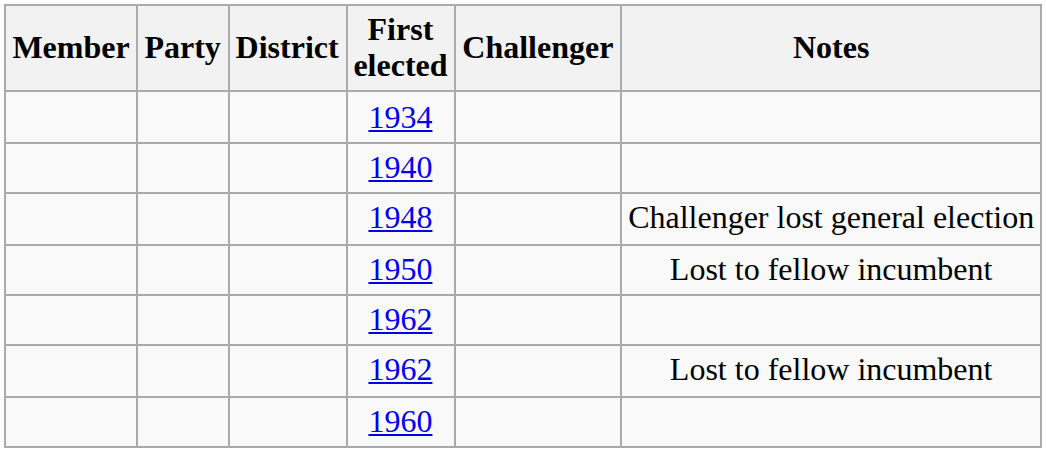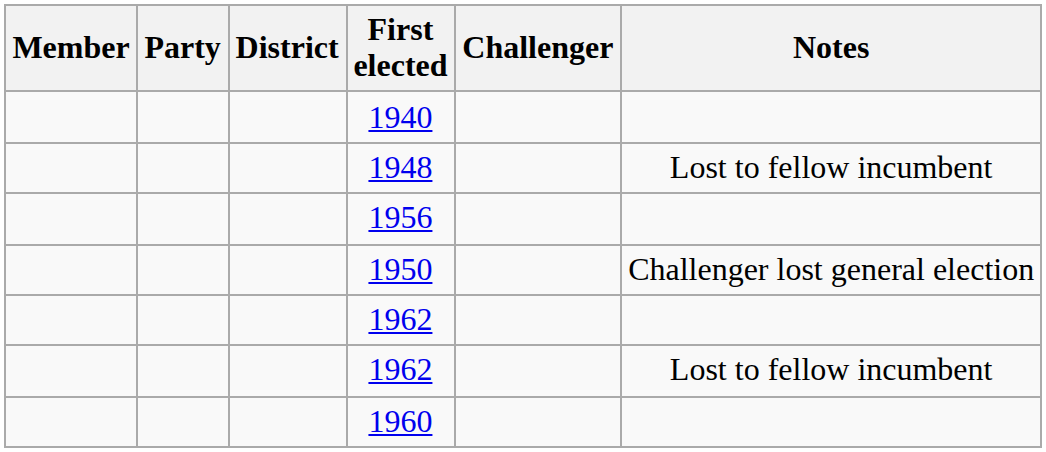 <table class="wikitable sortable" style=text-align:center>
 <tr>
 <th>Member</th>
 <th>Party</th>
 <th>District</th>
 <th>First<br>elected</th>
 <th>Challenger</th>
 <th>Notes</th>
-</tr>
-<tr>
-<td></td>
-<td></td>
-<td></td>
-<td><a href='#'>1934</a></td>
-<td></td>
-<td></td>
 </tr>
 <tr>
 <td></td>
 <td></td>
 <td></td>
 <td><a href='#'>1940</a></td>
 <td></td>
 <td></td>
 </tr>
 <tr>
 <td></td>
 <td></td>
 <td></td>
 <td><a href='#'>1948</a></td>
 <td></td>
-<td>Challenger lost general election</td>
+<td>Lost to fellow incumbent</td>
+</tr>
+<tr>
+<td></td>
+<td></td>
+<td></td>
+<td><a href='#'>1956</a></td>
+<td></td>
+<td></td>
 </tr>
 <tr>
 <td></td>
 <td></td>
 <td></td>
 <td><a href='#'>1950</a></td>
 <td></td>
-<td>Lost to fellow incumbent</td>
+<td>Challenger lost general election</td>
 </tr>
 <tr>
 <td></td>
 <td></td>
 <td></td>
 <td><a href='#'>1962</a></td>
 <td></td>
 <td></td>
 </tr>
 <tr>
 <td></td>
 <td></td>
 <td></td>
 <td><a href='#'>1962</a></td>
 <td></td>
 <td>Lost to fellow incumbent</td>
 </tr>
 <tr>
 <td></td>
 <td></td>
 <td></td>
 <td><a href='#'>1960</a></td>
 <td></td>
 <td></td>
 </tr>
 </table>
